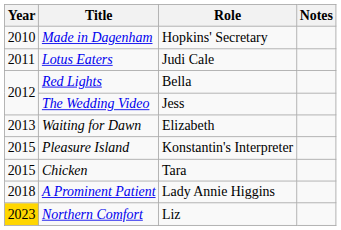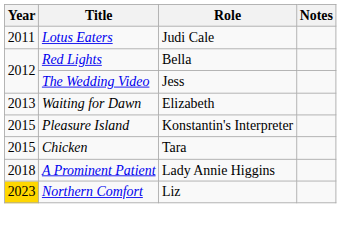 <table class="wikitable sortable">
 <tr>
 <th>Year</th>
 <th>Title</th>
 <th>Role</th>
 <th scope="col" class="unsortable">Notes</th>
-</tr>
-<tr>
-<td rowspan="1">2010</td>
-<td><em><a href='#'>Made in Dagenham</a></em></td>
-<td>Hopkins' Secretary</td>
-<td></td>
 </tr>
 <tr>
 <td rowspan="1">2011</td>
 <td><em><a href='#'>Lotus Eaters</a></em></td>
 <td>Judi Cale</td>
 <td></td>
 </tr>
 <tr>
 <td rowspan="2">2012</td>
 <td><em><a href='#'>Red Lights</a></em></td>
 <td>Bella</td>
 <td></td>
 </tr>
 <tr>
 <td><em><a href='#'>The Wedding Video</a></em></td>
 <td>Jess</td>
 <td></td>
 </tr>
 <tr>
 <td rowspan="1">2013</td>
 <td><em>Waiting for Dawn</em></td>
 <td>Elizabeth</td>
 <td></td>
 </tr>
 <tr>
 <td rowspan="1">2015</td>
 <td><em>Pleasure Island</em></td>
 <td>Konstantin's Interpreter</td>
 <td></td>
 </tr>
 <tr>
 <td rowspan="1">2015</td>
 <td><em>Chicken</em></td>
 <td>Tara</td>
 <td></td>
 </tr>
 <tr>
 <td rowspan="1">2018</td>
 <td><em><a href='#'>A Prominent Patient</a></em></td>
 <td>Lady Annie Higgins</td>
 <td></td>
 </tr>
 <tr>
 <td rowspan="1" style="background: gold;">2023</td>
 <td><em><a href='#'>Northern Comfort</a></em></td>
 <td>Liz</td>
 <td></td>
 </tr>
 </table>
